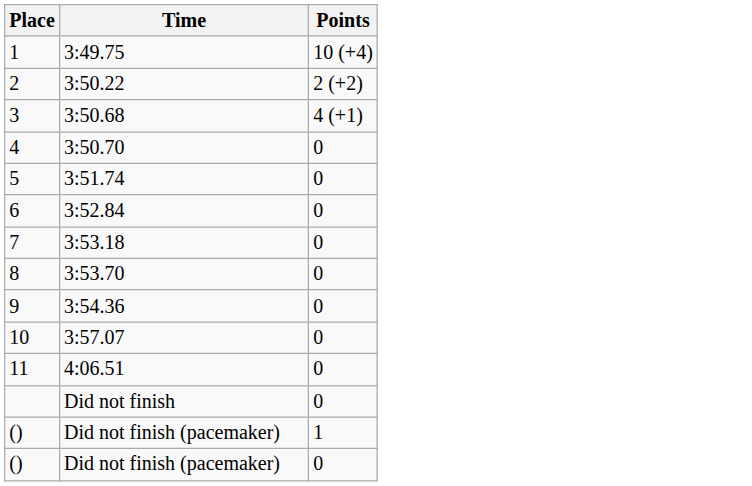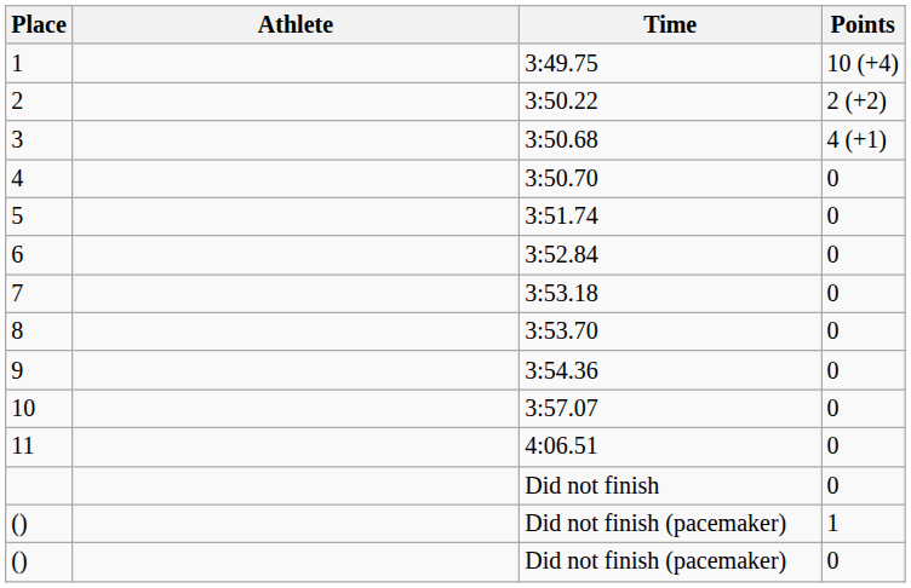 <table class="wikitable sortable">
 <tr>
 <th>Place</th>
+<th style="width:18em">Athlete</th>
 <th style="width:12em">Time</th>
 <th>Points</th>
 </tr>
 <tr>
 <td>1</td>
+<td></td>
 <td>3:49.75</td>
 <td>10 (+4)</td>
 </tr>
 <tr>
 <td>2</td>
+<td></td>
 <td>3:50.22</td>
 <td>2 (+2)</td>
 </tr>
 <tr>
 <td>3</td>
+<td></td>
 <td>3:50.68</td>
 <td>4 (+1)</td>
 </tr>
 <tr>
 <td>4</td>
+<td></td>
 <td>3:50.70</td>
 <td>0</td>
 </tr>
 <tr>
 <td>5</td>
+<td></td>
 <td>3:51.74 </td>
 <td>0</td>
 </tr>
 <tr>
 <td>6</td>
+<td></td>
 <td>3:52.84</td>
 <td>0</td>
 </tr>
 <tr>
 <td>7</td>
+<td></td>
 <td>3:53.18 </td>
 <td>0</td>
 </tr>
 <tr>
 <td>8</td>
+<td></td>
 <td>3:53.70</td>
 <td>0</td>
 </tr>
 <tr>
 <td>9</td>
+<td></td>
 <td>3:54.36</td>
 <td>0</td>
 </tr>
 <tr>
 <td>10</td>
+<td></td>
 <td>3:57.07</td>
 <td>0</td>
 </tr>
 <tr>
 <td>11</td>
+<td></td>
 <td>4:06.51</td>
 <td>0</td>
 </tr>
 <tr>
 <td data-sort-value="12"></td>
+<td></td>
 <td>Did not finish</td>
 <td>0</td>
 </tr>
 <tr>
 <td data-sort-value="13"> ()</td>
+<td></td>
 <td>Did not finish (pacemaker)</td>
 <td>1</td>
 </tr>
 <tr>
 <td data-sort-value="14"> ()</td>
+<td></td>
 <td>Did not finish (pacemaker)</td>
 <td>0</td>
 </tr>
 </table>
